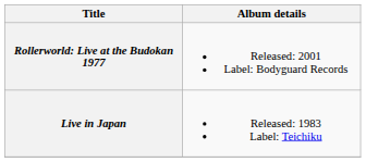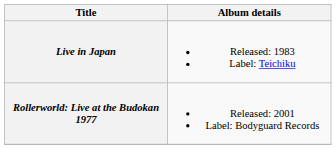 <table class="wikitable plainrowheaders" style="text-align:center;">
 <tr>
 <th scope="col" style="width:15em;">Title</th>
 <th scope="col" style="width:15em;">Album details</th>
 </tr>
 <tr>
+<th scope="row"><em>Live in Japan</em></th>
+<td><br><ul><li>Released: 1983</li><li>Label: <a href='#'>Teichiku</a></li></ul></td>
+</tr>
+<tr>
 <th scope="row"><em>Rollerworld: Live at the Budokan 1977</em></th>
 <td><br><ul><li>Released: 2001</li><li>Label: Bodyguard Records</li></ul></td>
 </tr>
 <tr>
-<th scope="row"><em>Live in Japan</em></th>
-<td><br><ul><li>Released: 1983</li><li>Label: <a href='#'>Teichiku</a></li></ul></td>
-</tr>
-<tr>
 </tr>
 </table>
